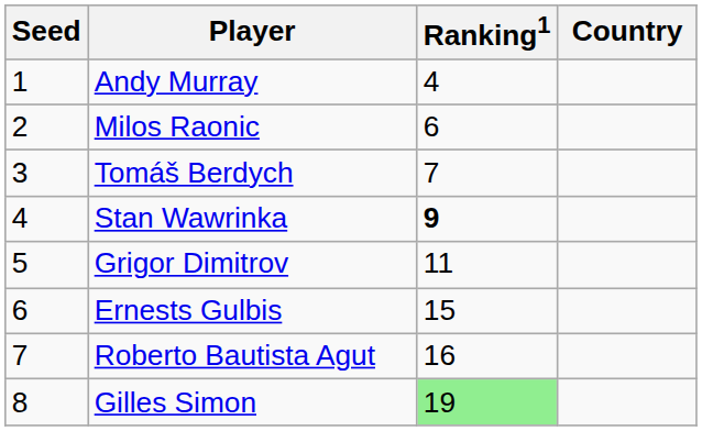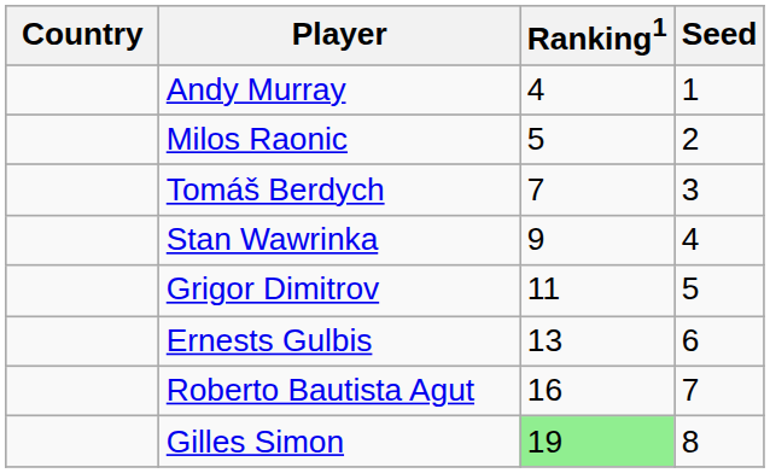 <table class="sortable wikitable">
 <tr>
-<th>Seed</th>
+<th width="70">Country</th>
 <th width="175">Player</th>
 <th>Ranking<sup>1</sup></th>
-<th width="70">Country</th>
+<th>Seed</th>
 </tr>
 <tr>
-<td>1</td>
+<td></td>
 <td><a href='#'>Andy Murray</a></td>
 <td>4</td>
-<td></td>
+<td>1</td>
 </tr>
 <tr>
+<td></td>
+<td><a href='#'>Milos Raonic</a></td>
+<td>5</td>
 <td>2</td>
-<td><a href='#'>Milos Raonic</a></td>
-<td>6</td>
-<td></td>
 </tr>
 <tr>
-<td>3</td>
+<td></td>
 <td><a href='#'>Tomáš Berdych</a></td>
 <td>7</td>
-<td></td>
+<td>3</td>
 </tr>
 <tr>
+<td></td>
+<td><a href='#'>Stan Wawrinka</a></td>
+<td>9</td>
 <td>4</td>
-<td><a href='#'>Stan Wawrinka</a></td>
-<td><strong>9</strong></td>
-<td></td>
 </tr>
 <tr>
-<td>5</td>
+<td></td>
 <td><a href='#'>Grigor Dimitrov</a></td>
 <td>11</td>
-<td></td>
+<td>5</td>
 </tr>
 <tr>
+<td></td>
+<td><a href='#'>Ernests Gulbis</a></td>
+<td>13</td>
 <td>6</td>
-<td><a href='#'>Ernests Gulbis</a></td>
-<td>15</td>
-<td></td>
 </tr>
 <tr>
-<td>7</td>
+<td></td>
 <td><a href='#'>Roberto Bautista Agut</a></td>
 <td>16</td>
-<td></td>
+<td>7</td>
 </tr>
 <tr>
-<td>8</td>
+<td></td>
 <td><a href='#'>Gilles Simon</a></td>
 <td style="background: lightgreen;">19</td>
-<td></td>
+<td>8</td>
 </tr>
 </table>
